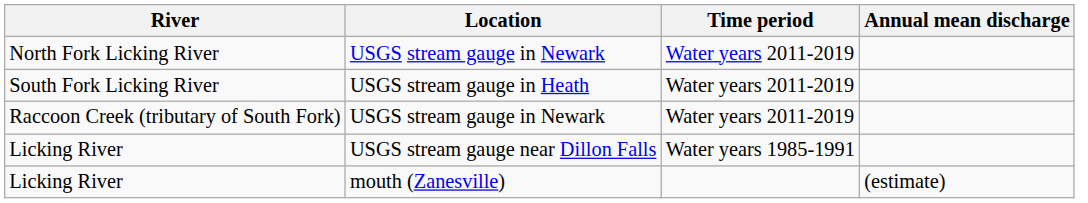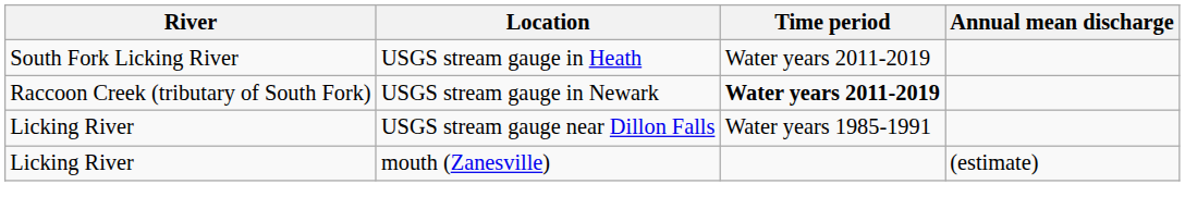 <table class="wikitable">
 <tr>
 <th>River</th>
 <th>Location</th>
 <th>Time period</th>
 <th>Annual mean discharge</th>
-</tr>
-<tr>
-<td>North Fork Licking River</td>
-<td><a href='#'>USGS</a> <a href='#'>stream gauge</a> in <a href='#'>Newark</a></td>
-<td><a href='#'>Water years</a> 2011-2019</td>
-<td></td>
 </tr>
 <tr>
 <td>South Fork Licking River</td>
 <td>USGS stream gauge in <a href='#'>Heath</a></td>
 <td>Water years 2011-2019</td>
 <td></td>
 </tr>
 <tr>
 <td>Raccoon Creek (tributary of South Fork)</td>
 <td>USGS stream gauge in Newark</td>
-<td>Water years 2011-2019</td>
+<td><strong>Water years 2011-2019</strong></td>
 <td></td>
 </tr>
 <tr>
 <td>Licking River</td>
 <td>USGS stream gauge near <a href='#'>Dillon Falls</a></td>
 <td>Water years 1985-1991</td>
 <td></td>
 </tr>
 <tr>
 <td>Licking River</td>
 <td>mouth (<a href='#'>Zanesville</a>)</td>
 <td></td>
 <td> (estimate)</td>
 </tr>
 </table>
